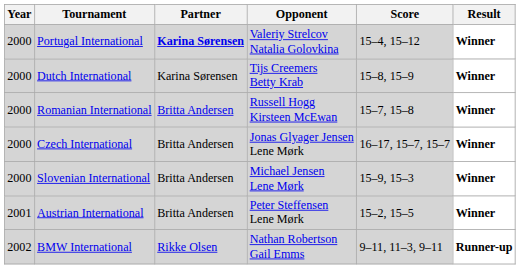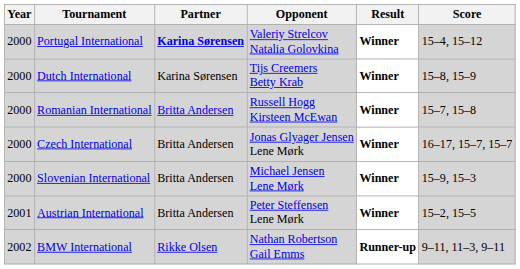 <table class="sortable wikitable" style="font-size: 90%;">
 <tr>
 <th>Year</th>
 <th>Tournament</th>
 <th>Partner</th>
 <th>Opponent</th>
+<th>Result</th>
 <th>Score</th>
-<th>Result</th>
 </tr>
 <tr style="background:#D5D5D5">
 <td align="center">2000</td>
 <td align="left"><a href='#'>Portugal International</a></td>
 <td align="left"><strong> <a href='#'>Karina Sørensen</a></strong></td>
 <td align="left"> <a href='#'>Valeriy Strelcov</a> <br>  <a href='#'>Natalia Golovkina</a></td>
+<td style="text-align:left; background:white"> <strong>Winner</strong></td>
 <td align="left">15–4, 15–12</td>
-<td style="text-align:left; background:white"> <strong>Winner</strong></td>
 </tr>
 <tr style="background:#D5D5D5">
 <td align="center">2000</td>
 <td align="left"><a href='#'>Dutch International</a></td>
 <td align="left"> Karina Sørensen</td>
 <td align="left"> <a href='#'>Tijs Creemers</a> <br>  <a href='#'>Betty Krab</a></td>
+<td style="text-align:left; background:white"> <strong>Winner</strong></td>
 <td align="left">15–8, 15–9</td>
-<td style="text-align:left; background:white"> <strong>Winner</strong></td>
 </tr>
 <tr style="background:#D5D5D5">
 <td align="center">2000</td>
 <td align="left"><a href='#'>Romanian International</a></td>
 <td align="left"> <a href='#'>Britta Andersen</a></td>
 <td align="left"> <a href='#'>Russell Hogg</a> <br>  <a href='#'>Kirsteen McEwan</a></td>
+<td style="text-align:left; background:white"> <strong>Winner</strong></td>
 <td align="left">15–7, 15–8</td>
-<td style="text-align:left; background:white"> <strong>Winner</strong></td>
 </tr>
 <tr style="background:#D5D5D5">
 <td align="center">2000</td>
 <td align="left"><a href='#'>Czech International</a></td>
 <td align="left"> Britta Andersen</td>
 <td align="left"> <a href='#'>Jonas Glyager Jensen</a> <br>  Lene Mørk</td>
+<td style="text-align:left; background:white"> <strong>Winner</strong></td>
 <td align="left">16–17, 15–7, 15–7</td>
-<td style="text-align:left; background:white"> <strong>Winner</strong></td>
 </tr>
 <tr style="background:#D5D5D5">
 <td align="center">2000</td>
 <td align="left"><a href='#'>Slovenian International</a></td>
 <td align="left"> Britta Andersen</td>
 <td align="left"> <a href='#'>Michael Jensen</a> <br>  <a href='#'>Lene Mørk</a></td>
+<td style="text-align:left; background:white"> <strong>Winner</strong></td>
 <td align="left">15–9, 15–3</td>
-<td style="text-align:left; background:white"> <strong>Winner</strong></td>
 </tr>
 <tr style="background:#D5D5D5">
 <td align="center">2001</td>
 <td align="left"><a href='#'>Austrian International</a></td>
 <td align="left"> Britta Andersen</td>
 <td align="left"> <a href='#'>Peter Steffensen</a> <br>  Lene Mørk</td>
+<td style="text-align:left; background:white"> <strong>Winner</strong></td>
 <td align="left">15–2, 15–5</td>
-<td style="text-align:left; background:white"> <strong>Winner</strong></td>
 </tr>
 <tr style="background:#D5D5D5">
 <td align="center">2002</td>
 <td align="left"><a href='#'>BMW International</a></td>
 <td align="left"> <a href='#'>Rikke Olsen</a></td>
 <td align="left"> <a href='#'>Nathan Robertson</a> <br>  <a href='#'>Gail Emms</a></td>
+<td style="text-align:left; background:white"> <strong>Runner-up</strong></td>
 <td align="left">9–11, 11–3, 9–11</td>
-<td style="text-align:left; background:white"> <strong>Runner-up</strong></td>
 </tr>
 </table>
